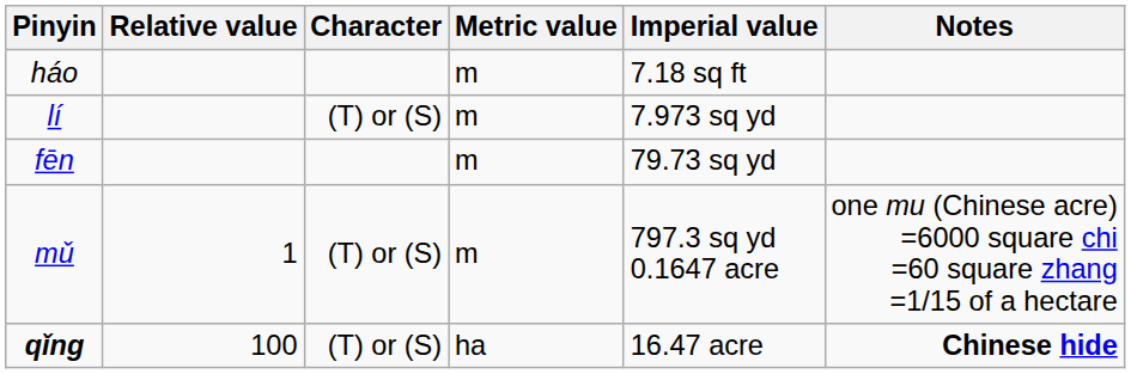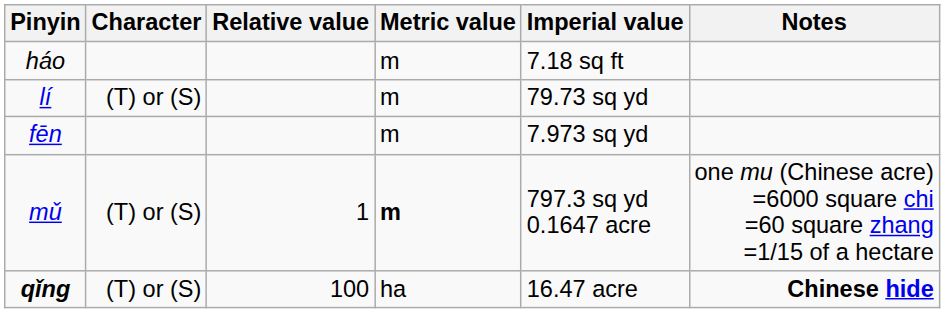 <table class="wikitable">
 <tr>
 <th>Pinyin</th>
+<th>Character</th>
 <th>Relative value</th>
-<th>Character</th>
 <th>Metric value</th>
 <th>Imperial value</th>
 <th>Notes</th>
 </tr>
 <tr>
 <td align=center><em>háo</em></td>
 <td align=right></td>
 <td align=right></td>
 <td align=left> m</td>
 <td align=left>7.18 sq ft</td>
 <td align=right></td>
 </tr>
 <tr>
 <td align=center><em><a href='#'>lí</a></em></td>
+<td align=right> (T) or  (S)</td>
 <td align=right></td>
-<td align=right> (T) or  (S)</td>
 <td align=left> m</td>
-<td align=left>7.973 sq yd</td>
+<td align=left>79.73 sq yd</td>
 <td align=right></td>
 </tr>
 <tr>
 <td align=center><em><a href='#'>fēn</a></em></td>
 <td align=right></td>
 <td align=right></td>
 <td align=left> m</td>
-<td align=left>79.73 sq yd</td>
+<td align=left>7.973 sq yd</td>
 <td align=right></td>
 </tr>
 <tr>
 <td align=center><em><a href='#'>mǔ</a></em></td>
+<td align=right> (T) or  (S)</td>
 <td align=right>1</td>
-<td align=right> (T) or  (S)</td>
-<td align=left> m</td>
+<td align=left><strong> m</strong></td>
 <td align=left>797.3 sq yd<br>0.1647 acre</td>
 <td align=right>one <em>mu</em> (Chinese acre) <br>=6000 square <a href='#'>chi</a> <br> =60 square <a href='#'>zhang</a><br> =1/15 of a hectare</td>
 </tr>
 <tr>
 <td align=center><strong><em>qǐng</em></strong></td>
+<td align=right> (T) or  (S)</td>
 <td align=right>100</td>
-<td align=right> (T) or  (S)</td>
 <td align=left> ha</td>
 <td align=left>16.47 acre</td>
 <td align=right><strong>Chinese <a href='#'>hide</a></strong></td>
 </tr>
 </table>
